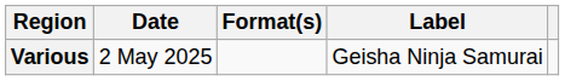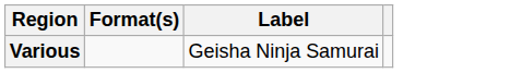 <table class="wikitable plainrowheaders">
 <tr>
 <th scope="col">Region</th>
-<th scope="col">Date</th>
 <th scope="col">Format(s)</th>
 <th scope="col">Label</th>
 <th scope="col"></th>
 </tr>
 <tr>
 <th scope="row">Various</th>
-<td>2 May 2025</td>
 <td></td>
 <td>Geisha Ninja Samurai</td>
 <td></td>
 </tr>
 </table>
